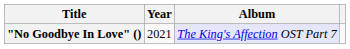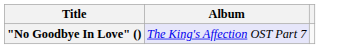 <table class="wikitable plainrowheaders" style="text-align:center">
 <tr>
 <th scope="col">Title</th>
-<th scope="col">Year</th>
 <th>Album</th>
 <th scope="col" class="unsortable"></th>
 </tr>
 <tr>
 <th scope="row">"No Goodbye In Love" ()</th>
-<td>2021</td>
 <td style="background: lavender;"><em><a href='#'>The King's Affection</a> OST Part 7</em></td>
 <td></td>
 </tr>
 </table>
